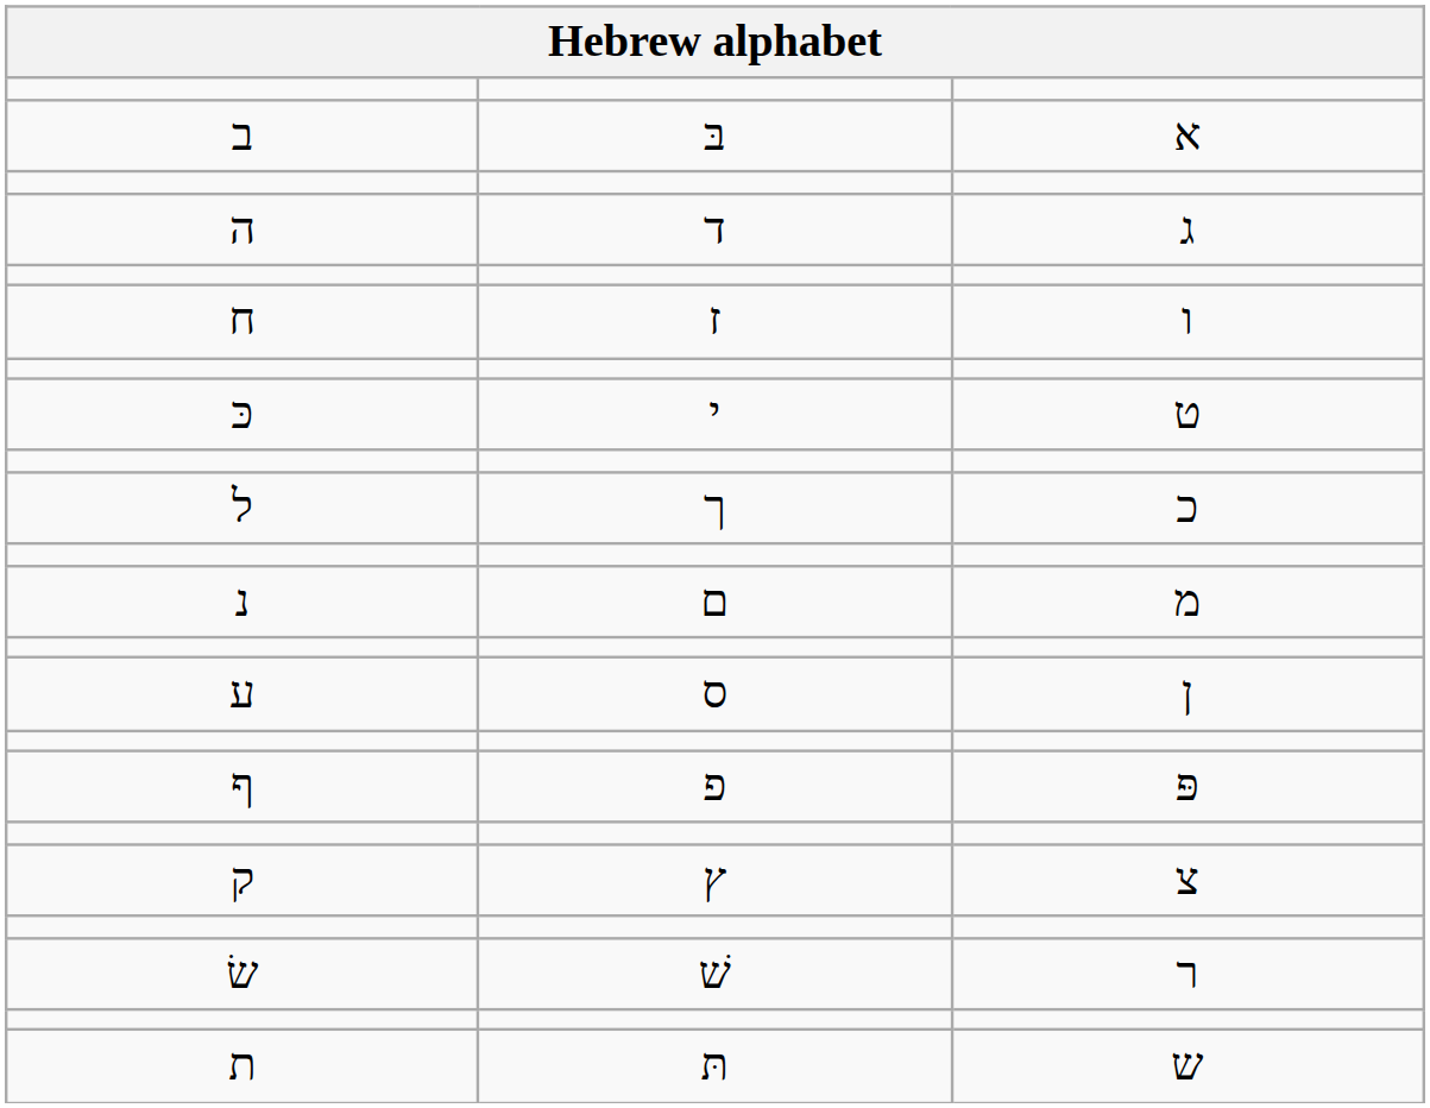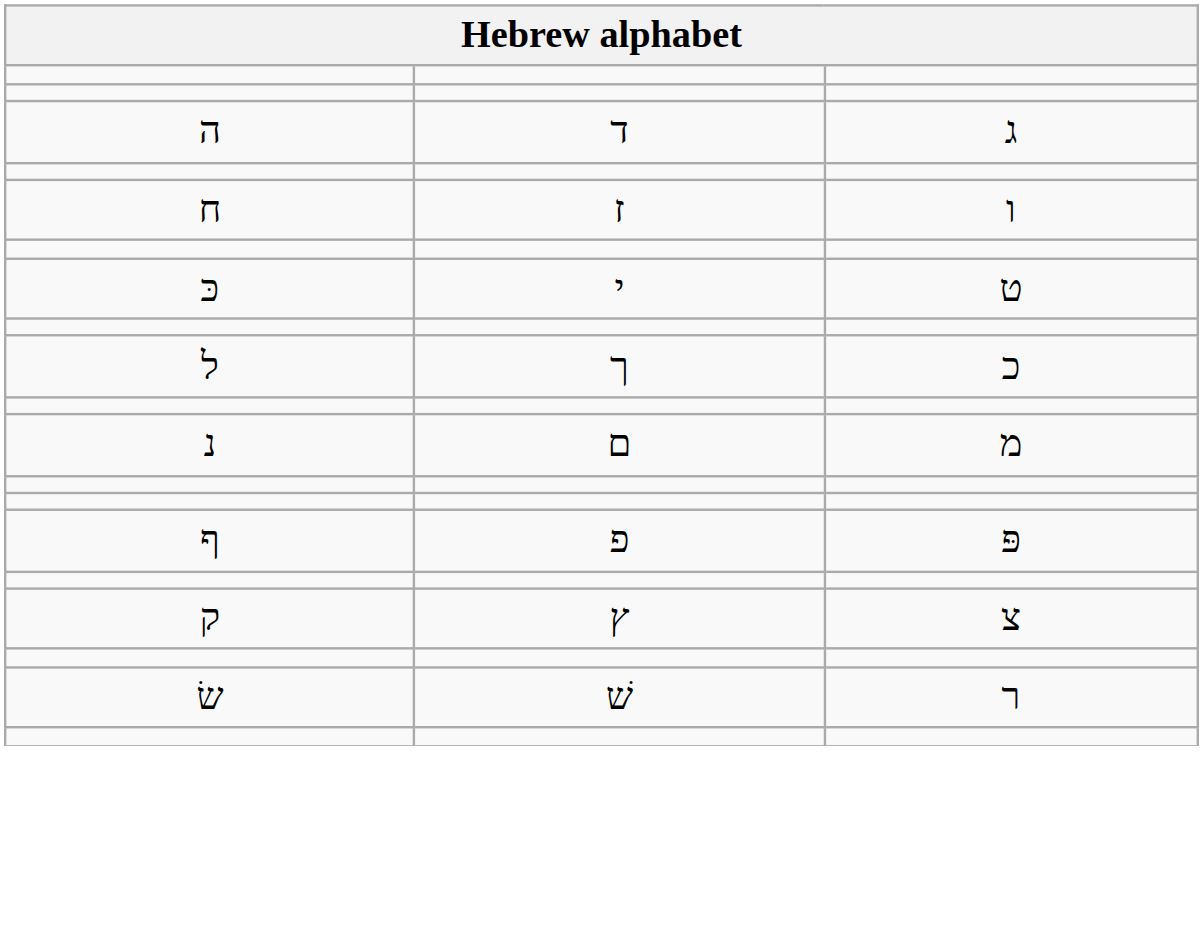 <table class="wikitable" style="text-align: center; width: 500px; border: 1px; padding: 8px;" align="left">
 <tr>
 <th colspan=3><strong>Hebrew alphabet</strong></th>
 </tr>
 <tr>
 <td></td>
 <td></td>
 <td></td>
-</tr>
-<tr>
-<td>&#1489;</td>
-<td>&#64305;</td>
-<td>&#1488;</td>
 </tr>
 <tr>
 <td></td>
 <td></td>
 <td></td>
 </tr>
 <tr>
 <td>&#1492;</td>
 <td>&#1491;</td>
 <td>&#1490;</td>
 </tr>
 <tr>
 <td></td>
 <td></td>
 <td></td>
 </tr>
 <tr>
 <td>&#1495;</td>
 <td>&#1494;</td>
 <td>&#1493;</td>
 </tr>
 <tr>
 <td></td>
 <td></td>
 <td></td>
 </tr>
 <tr>
 <td>&#64315;</td>
 <td>&#1497;</td>
 <td>&#1496;</td>
 </tr>
 <tr>
 <td></td>
 <td></td>
 <td></td>
 </tr>
 <tr>
 <td>&#1500;</td>
 <td>&#1498;</td>
 <td>&#1499;</td>
 </tr>
 <tr>
 <td></td>
 <td></td>
 <td></td>
 </tr>
 <tr>
 <td>&#1504;</td>
 <td>&#1501;</td>
 <td>&#1502;</td>
 </tr>
 <tr>
 <td></td>
 <td></td>
 <td></td>
 </tr>
 <tr>
-<td>&#1506;</td>
-<td>&#1505;</td>
-<td>&#1503;</td>
-</tr>
-<tr>
 <td></td>
 <td></td>
 <td></td>
 </tr>
 <tr>
 <td>&#1507;</td>
 <td>&#1508;</td>
 <td>&#64324;</td>
 </tr>
 <tr>
 <td></td>
 <td></td>
 <td></td>
 </tr>
 <tr>
 <td>&#1511;</td>
 <td>&#1509;</td>
 <td>&#1510;</td>
 </tr>
 <tr>
 <td></td>
 <td></td>
 <td></td>
 </tr>
 <tr>
 <td>&#64299;</td>
 <td>&#64298;</td>
 <td>&#1512;</td>
 </tr>
 <tr>
 <td></td>
 <td></td>
 <td></td>
 </tr>
-<tr>
-<td>&#1514;</td>
-<td>&#64330;</td>
-<td>&#1513;</td>
-</tr>
 </table>
